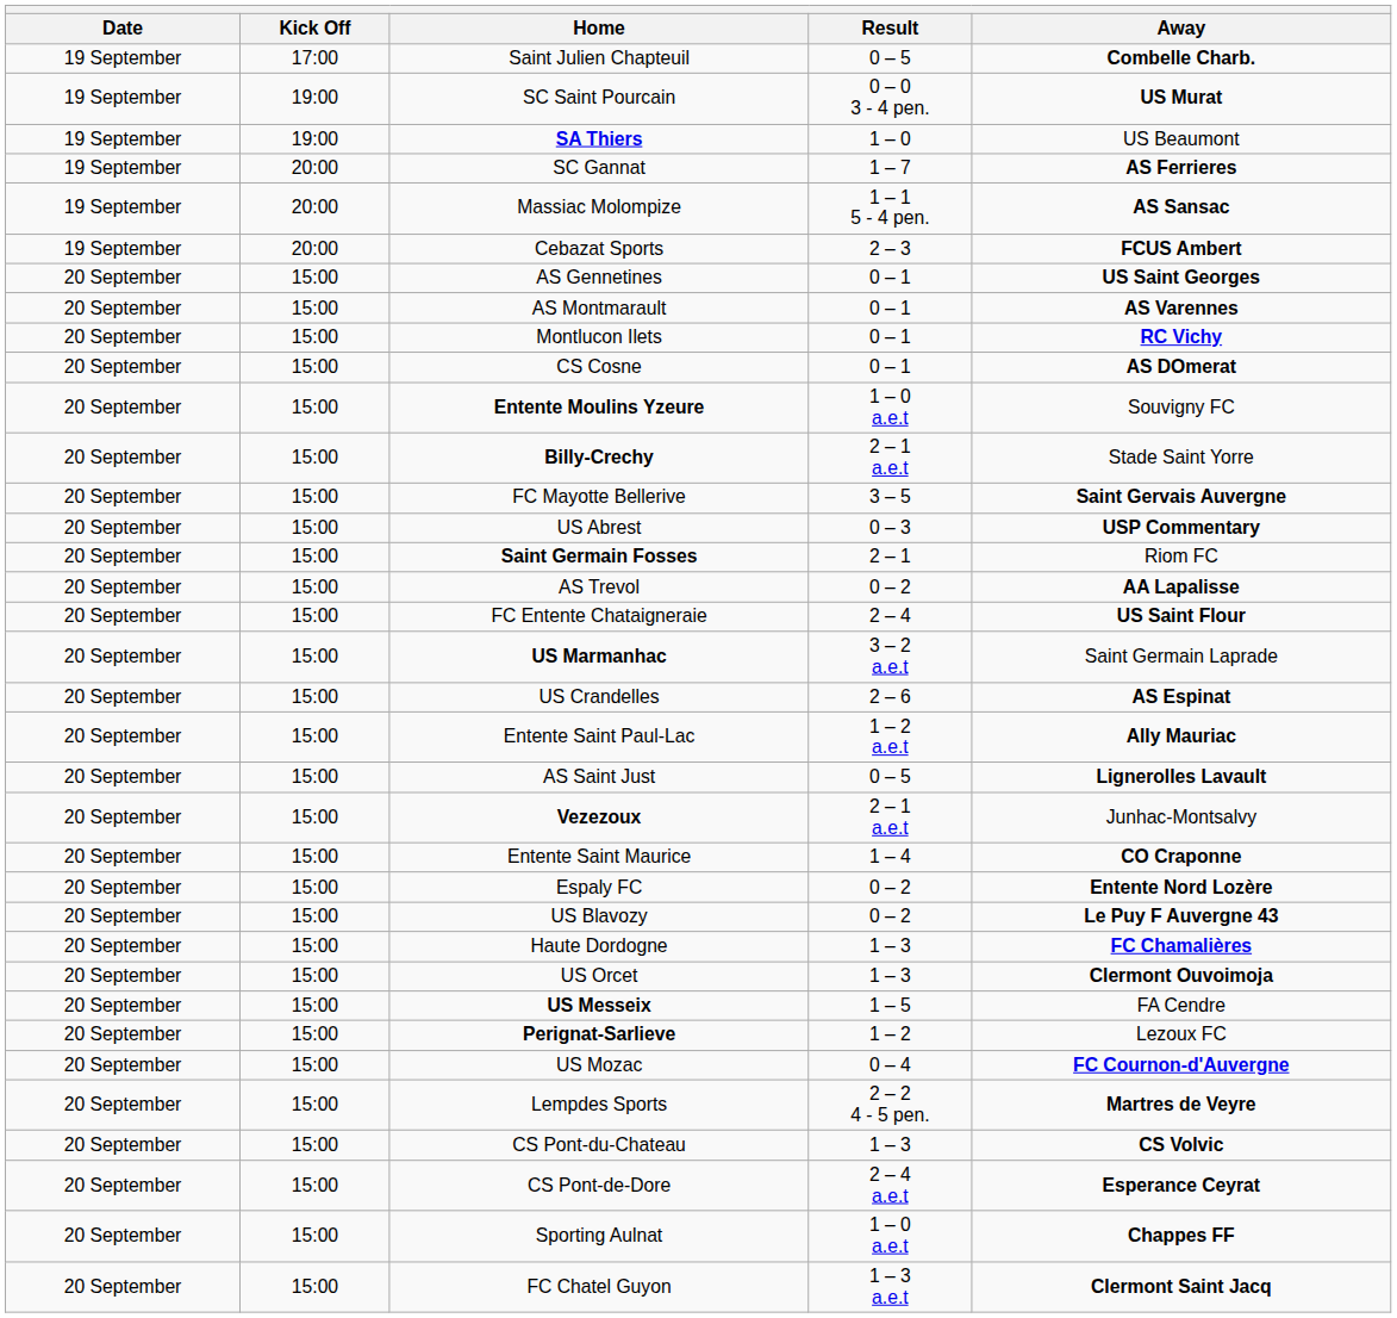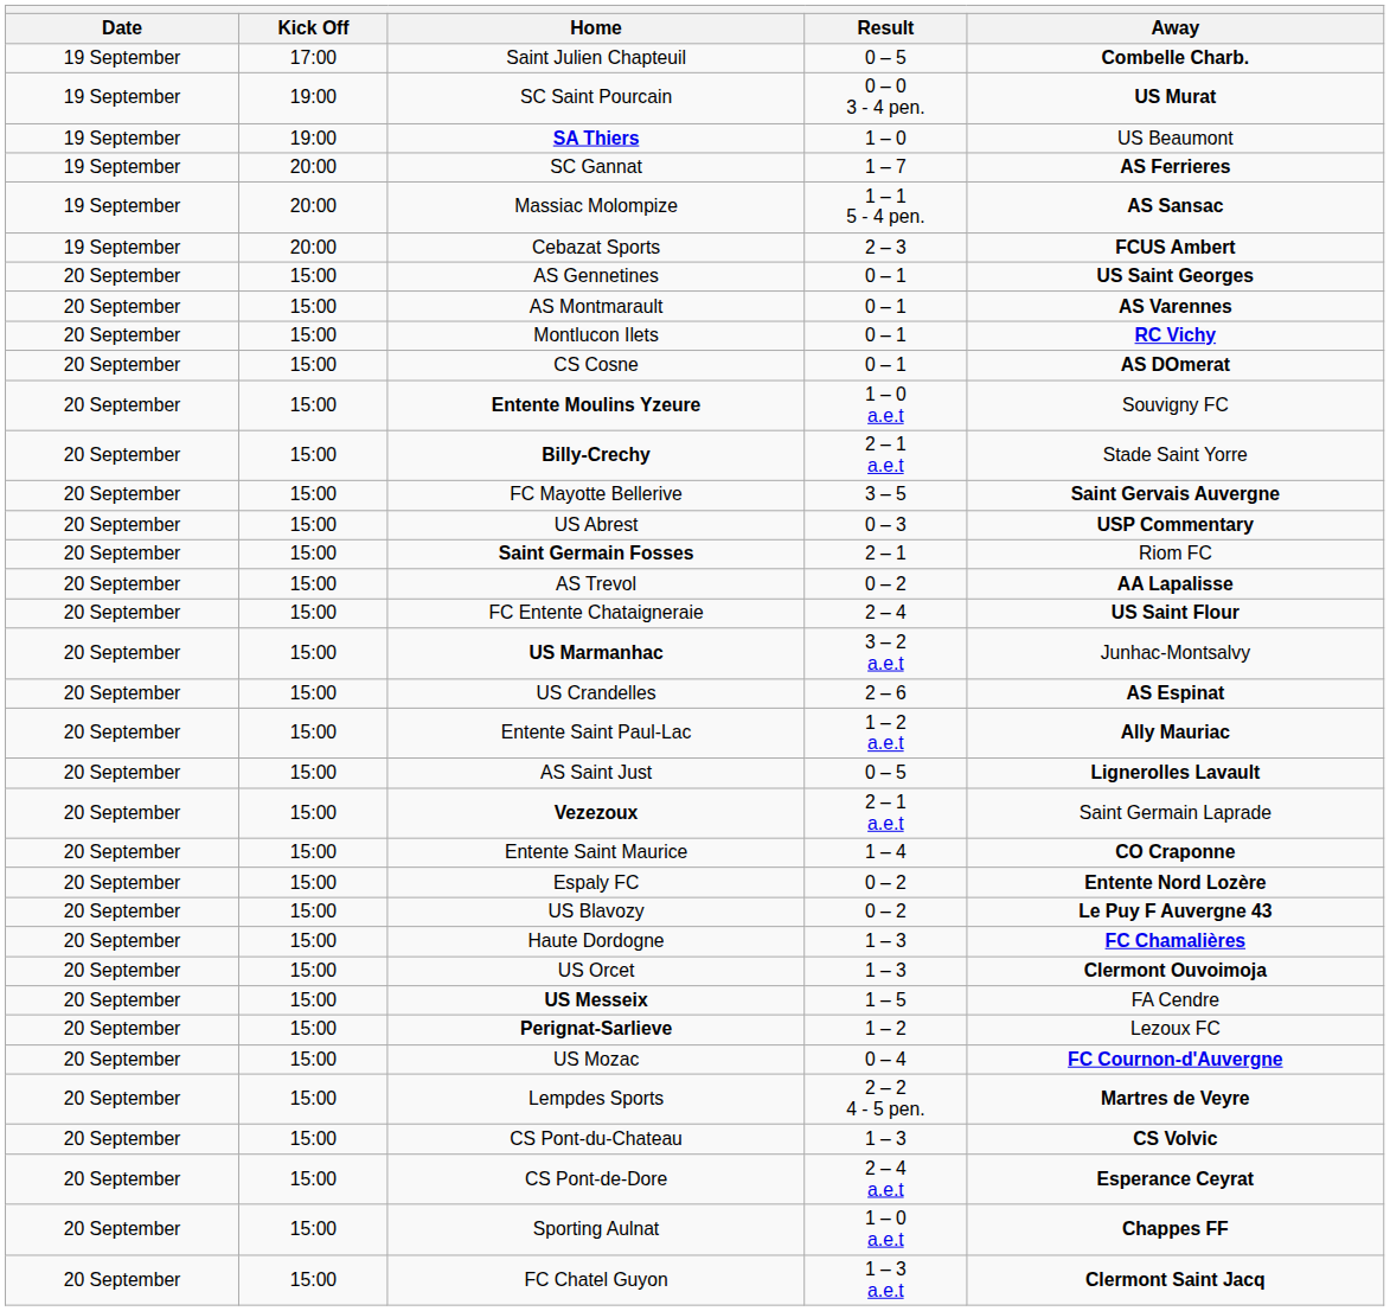 <table class="wikitable collapsible collapsed" style="font-size: 100%; margin:0px;" width="75%">
 <tr>
 <th colspan="7" style="text-align:left;"></th>
 </tr>
 <tr>
 <th><strong>Date</strong></th>
 <th><strong>Kick Off</strong></th>
 <th><strong>Home</strong></th>
 <th><strong>Result</strong></th>
 <th><strong>Away</strong></th>
 </tr>
 <tr>
 <td align=center>19 September</td>
 <td align=center>17:00</td>
 <td align=center>Saint Julien Chapteuil</td>
 <td align=center>0 – 5</td>
 <td align=center><strong>Combelle Charb.</strong></td>
 </tr>
 <tr>
 <td align=center>19 September</td>
 <td align=center>19:00</td>
 <td align=center>SC Saint Pourcain</td>
 <td align=center>0 – 0 <br> 3 - 4 pen.</td>
 <td align=center><strong>US Murat</strong></td>
 </tr>
 <tr>
 <td align=center>19 September</td>
 <td align=center>19:00</td>
 <td align=center><strong><a href='#'>SA Thiers</a></strong></td>
 <td align=center>1 – 0</td>
 <td align=center>US Beaumont</td>
 </tr>
 <tr>
 <td align=center>19 September</td>
 <td align=center>20:00</td>
 <td align=center>SC Gannat</td>
 <td align=center>1 – 7</td>
 <td align=center><strong>AS Ferrieres</strong></td>
 </tr>
 <tr>
 <td align=center>19 September</td>
 <td align=center>20:00</td>
 <td align=center>Massiac Molompize</td>
 <td align=center>1 – 1 <br> 5 - 4 pen.</td>
 <td align=center><strong>AS Sansac</strong></td>
 </tr>
 <tr>
 <td align=center>19 September</td>
 <td align=center>20:00</td>
 <td align=center>Cebazat Sports</td>
 <td align=center>2 – 3</td>
 <td align=center><strong>FCUS Ambert</strong></td>
 </tr>
 <tr>
 <td align=center>20 September</td>
 <td align=center>15:00</td>
 <td align=center>AS Gennetines</td>
 <td align=center>0 – 1</td>
 <td align=center><strong>US Saint Georges</strong></td>
 </tr>
 <tr>
 <td align=center>20 September</td>
 <td align=center>15:00</td>
 <td align=center>AS Montmarault</td>
 <td align=center>0 – 1</td>
 <td align=center><strong>AS Varennes</strong></td>
 </tr>
 <tr>
 <td align=center>20 September</td>
 <td align=center>15:00</td>
 <td align=center>Montlucon Ilets</td>
 <td align=center>0 – 1</td>
 <td align=center><strong><a href='#'>RC Vichy</a></strong></td>
 </tr>
 <tr>
 <td align=center>20 September</td>
 <td align=center>15:00</td>
 <td align=center>CS Cosne</td>
 <td align=center>0 – 1</td>
 <td align=center><strong>AS DOmerat</strong></td>
 </tr>
 <tr>
 <td align=center>20 September</td>
 <td align=center>15:00</td>
 <td align=center><strong>Entente Moulins Yzeure</strong></td>
 <td align=center>1 – 0 <br> <a href='#'>a.e.t</a></td>
 <td align=center>Souvigny FC</td>
 </tr>
 <tr>
 <td align=center>20 September</td>
 <td align=center>15:00</td>
 <td align=center><strong>Billy-Crechy</strong></td>
 <td align=center>2 – 1 <br> <a href='#'>a.e.t</a></td>
 <td align=center>Stade Saint Yorre</td>
 </tr>
 <tr>
 <td align=center>20 September</td>
 <td align=center>15:00</td>
 <td align=center>FC Mayotte Bellerive</td>
 <td align=center>3 – 5</td>
 <td align=center><strong>Saint Gervais Auvergne</strong></td>
 </tr>
 <tr>
 <td align=center>20 September</td>
 <td align=center>15:00</td>
 <td align=center>US Abrest</td>
 <td align=center>0 – 3</td>
 <td align=center><strong>USP Commentary</strong></td>
 </tr>
 <tr>
 <td align=center>20 September</td>
 <td align=center>15:00</td>
 <td align=center><strong>Saint Germain Fosses</strong></td>
 <td align=center>2 – 1</td>
 <td align=center>Riom FC</td>
 </tr>
 <tr>
 <td align=center>20 September</td>
 <td align=center>15:00</td>
 <td align=center>AS Trevol</td>
 <td align=center>0 – 2</td>
 <td align=center><strong>AA Lapalisse</strong></td>
 </tr>
 <tr>
 <td align=center>20 September</td>
 <td align=center>15:00</td>
 <td align=center>FC Entente Chataigneraie</td>
 <td align=center>2 – 4</td>
 <td align=center><strong>US Saint Flour</strong></td>
 </tr>
 <tr>
 <td align=center>20 September</td>
 <td align=center>15:00</td>
 <td align=center><strong>US Marmanhac</strong></td>
 <td align=center>3 – 2 <br> <a href='#'>a.e.t</a></td>
-<td align=center>Saint Germain Laprade</td>
+<td align=center>Junhac-Montsalvy</td>
 </tr>
 <tr>
 <td align=center>20 September</td>
 <td align=center>15:00</td>
 <td align=center>US Crandelles</td>
 <td align=center>2 – 6</td>
 <td align=center><strong>AS Espinat</strong></td>
 </tr>
 <tr>
 <td align=center>20 September</td>
 <td align=center>15:00</td>
 <td align=center>Entente Saint Paul-Lac</td>
 <td align=center>1 – 2 <br> <a href='#'>a.e.t</a></td>
 <td align=center><strong>Ally Mauriac</strong></td>
 </tr>
 <tr>
 <td align=center>20 September</td>
 <td align=center>15:00</td>
 <td align=center>AS Saint Just</td>
 <td align=center>0 – 5</td>
 <td align=center><strong>Lignerolles Lavault</strong></td>
 </tr>
 <tr>
 <td align=center>20 September</td>
 <td align=center>15:00</td>
 <td align=center><strong>Vezezoux</strong></td>
 <td align=center>2 – 1 <br> <a href='#'>a.e.t</a></td>
-<td align=center>Junhac-Montsalvy</td>
+<td align=center>Saint Germain Laprade</td>
 </tr>
 <tr>
 <td align=center>20 September</td>
 <td align=center>15:00</td>
 <td align=center>Entente Saint Maurice</td>
 <td align=center>1 – 4</td>
 <td align=center><strong>CO Craponne</strong></td>
 </tr>
 <tr>
 <td align=center>20 September</td>
 <td align=center>15:00</td>
 <td align=center>Espaly FC</td>
 <td align=center>0 – 2</td>
 <td align=center><strong>Entente Nord Lozère</strong></td>
 </tr>
 <tr>
 <td align=center>20 September</td>
 <td align=center>15:00</td>
 <td align=center>US Blavozy</td>
 <td align=center>0 – 2</td>
 <td align=center><strong>Le Puy F Auvergne 43</strong></td>
 </tr>
 <tr>
 <td align=center>20 September</td>
 <td align=center>15:00</td>
 <td align=center>Haute Dordogne</td>
 <td align=center>1 – 3</td>
 <td align=center><strong><a href='#'>FC Chamalières</a></strong></td>
 </tr>
 <tr>
 <td align=center>20 September</td>
 <td align=center>15:00</td>
 <td align=center>US Orcet</td>
 <td align=center>1 – 3</td>
 <td align=center><strong>Clermont Ouvoimoja</strong></td>
 </tr>
 <tr>
 <td align=center>20 September</td>
 <td align=center>15:00</td>
 <td align=center><strong>US Messeix</strong></td>
 <td align=center>1 – 5</td>
 <td align=center>FA Cendre</td>
 </tr>
 <tr>
 <td align=center>20 September</td>
 <td align=center>15:00</td>
 <td align=center><strong>Perignat-Sarlieve</strong></td>
 <td align=center>1 – 2</td>
 <td align=center>Lezoux FC</td>
 </tr>
 <tr>
 <td align=center>20 September</td>
 <td align=center>15:00</td>
 <td align=center>US Mozac</td>
 <td align=center>0 – 4</td>
 <td align=center><strong><a href='#'>FC Cournon-d'Auvergne</a></strong></td>
 </tr>
 <tr>
 <td align=center>20 September</td>
 <td align=center>15:00</td>
 <td align=center>Lempdes Sports</td>
 <td align=center>2 – 2 <br> 4 - 5 pen.</td>
 <td align=center><strong>Martres de Veyre</strong></td>
 </tr>
 <tr>
 <td align=center>20 September</td>
 <td align=center>15:00</td>
 <td align=center>CS Pont-du-Chateau</td>
 <td align=center>1 – 3</td>
 <td align=center><strong>CS Volvic</strong></td>
 </tr>
 <tr>
 <td align=center>20 September</td>
 <td align=center>15:00</td>
 <td align=center>CS Pont-de-Dore</td>
 <td align=center>2 – 4 <br> <a href='#'>a.e.t</a></td>
 <td align=center><strong>Esperance Ceyrat</strong></td>
 </tr>
 <tr>
 <td align=center>20 September</td>
 <td align=center>15:00</td>
 <td align=center>Sporting Aulnat</td>
 <td align=center>1 – 0 <br> <a href='#'>a.e.t</a></td>
 <td align=center><strong>Chappes FF</strong></td>
 </tr>
 <tr>
 <td align=center>20 September</td>
 <td align=center>15:00</td>
 <td align=center>FC Chatel Guyon</td>
 <td align=center>1 – 3 <br> <a href='#'>a.e.t</a></td>
 <td align=center><strong>Clermont Saint Jacq</strong></td>
 </tr>
 </table>
